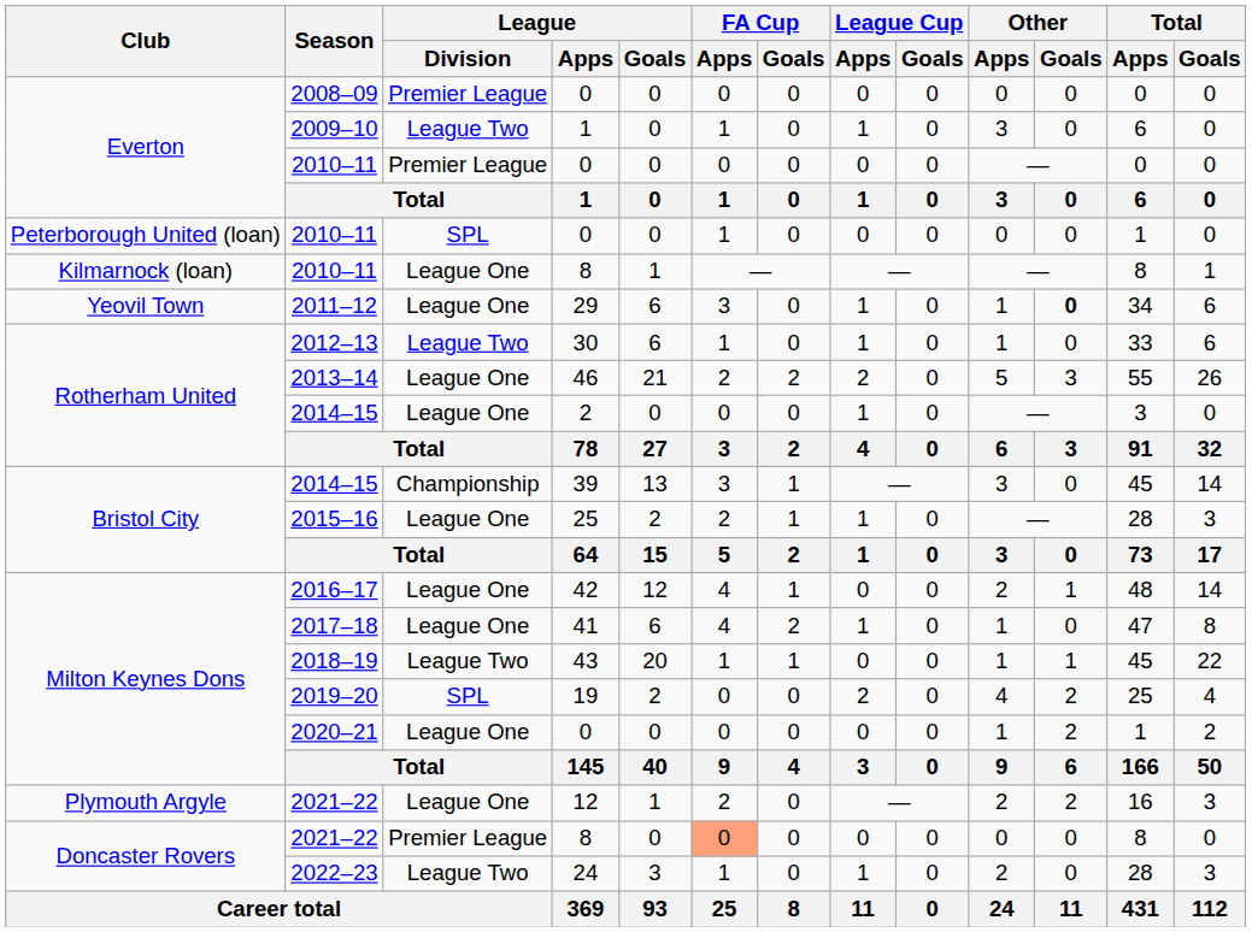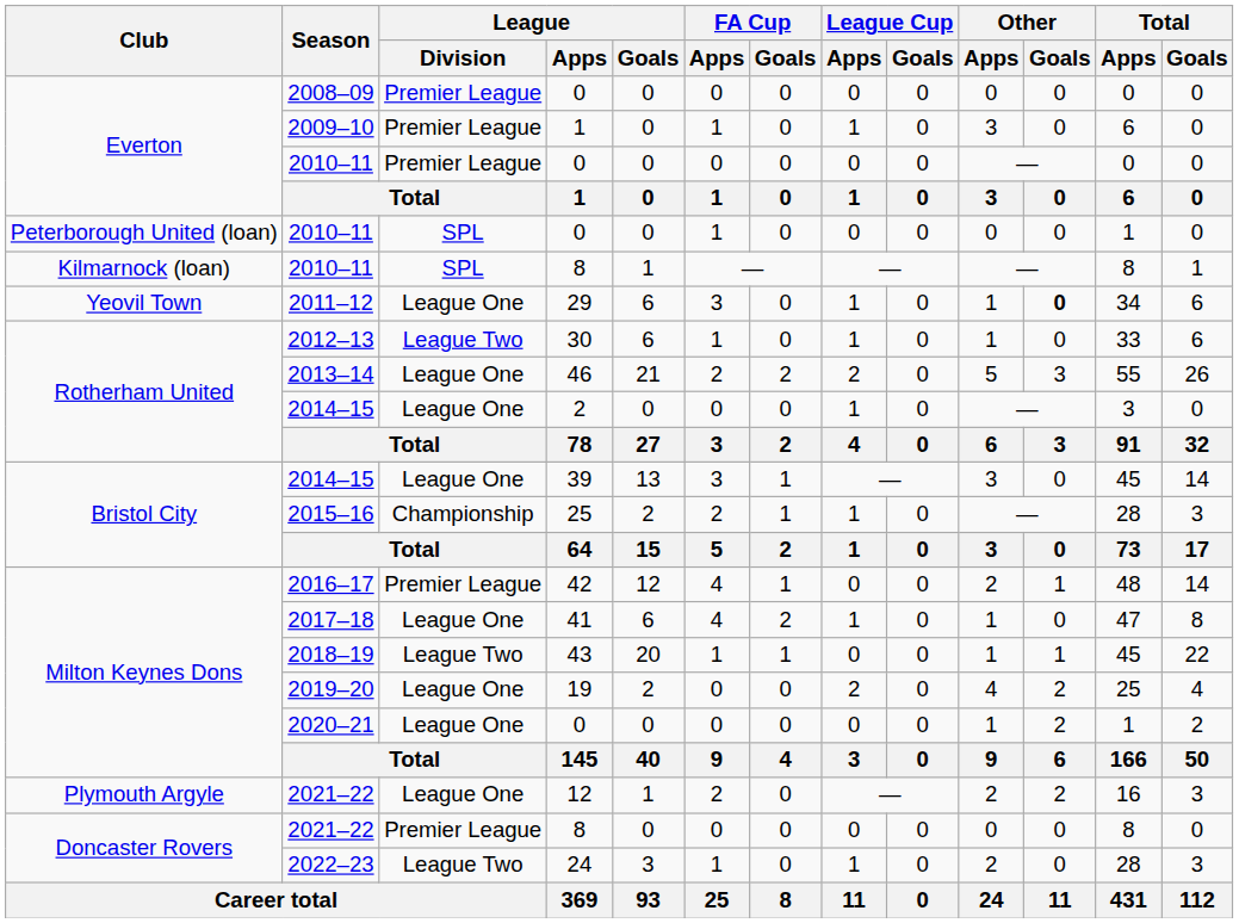 <table class=wikitable style="text-align: center">
 <tr>
 <th rowspan=2>Club</th>
 <th rowspan=2>Season</th>
 <th colspan=3>League</th>
 <th colspan=2><a href='#'>FA Cup</a></th>
 <th colspan=2><a href='#'>League Cup</a></th>
 <th colspan=2>Other</th>
 <th colspan=2>Total</th>
 </tr>
 <tr>
 <th>Division</th>
 <th>Apps</th>
 <th>Goals</th>
 <th>Apps</th>
 <th>Goals</th>
 <th>Apps</th>
 <th>Goals</th>
 <th>Apps</th>
 <th>Goals</th>
 <th>Apps</th>
 <th>Goals</th>
 </tr>
 <tr>
 <td rowspan=4><a href='#'>Everton</a></td>
 <td><a href='#'>2008–09</a></td>
 <td><a href='#'>Premier League</a></td>
 <td>0</td>
 <td>0</td>
 <td>0</td>
 <td>0</td>
 <td>0</td>
 <td>0</td>
 <td>0</td>
 <td>0</td>
 <td>0</td>
 <td>0</td>
 </tr>
 <tr>
 <td><a href='#'>2009–10</a></td>
-<td><a href='#'>League Two</a></td>
+<td>Premier League</td>
 <td>1</td>
 <td>0</td>
 <td>1</td>
 <td>0</td>
 <td>1</td>
 <td>0</td>
 <td>3</td>
 <td>0</td>
 <td>6</td>
 <td>0</td>
 </tr>
 <tr>
 <td><a href='#'>2010–11</a></td>
 <td>Premier League</td>
 <td>0</td>
 <td>0</td>
 <td>0</td>
 <td>0</td>
 <td>0</td>
 <td>0</td>
 <td colspan=2>—</td>
 <td>0</td>
 <td>0</td>
 </tr>
 <tr>
 <th colspan=2>Total</th>
 <th>1</th>
 <th>0</th>
 <th>1</th>
 <th>0</th>
 <th>1</th>
 <th>0</th>
 <th>3</th>
 <th>0</th>
 <th>6</th>
 <th>0</th>
 </tr>
 <tr>
 <td><a href='#'>Peterborough United</a> (loan)</td>
 <td><a href='#'>2010–11</a></td>
 <td><a href='#'>SPL</a></td>
 <td>0</td>
 <td>0</td>
 <td>1</td>
 <td>0</td>
 <td>0</td>
 <td>0</td>
 <td>0</td>
 <td>0</td>
 <td>1</td>
 <td>0</td>
 </tr>
 <tr>
 <td><a href='#'>Kilmarnock</a> (loan)</td>
 <td><a href='#'>2010–11</a></td>
-<td>League One</td>
+<td><a href='#'>SPL</a></td>
 <td>8</td>
 <td>1</td>
 <td colspan=2>—</td>
 <td colspan=2>—</td>
 <td colspan=2>—</td>
 <td>8</td>
 <td>1</td>
 </tr>
 <tr>
 <td><a href='#'>Yeovil Town</a></td>
 <td><a href='#'>2011–12</a></td>
 <td>League One</td>
 <td>29</td>
 <td>6</td>
 <td>3</td>
 <td>0</td>
 <td>1</td>
 <td>0</td>
 <td>1</td>
 <td><strong>0</strong></td>
 <td>34</td>
 <td>6</td>
 </tr>
 <tr>
 <td rowspan=4><a href='#'>Rotherham United</a></td>
 <td><a href='#'>2012–13</a></td>
 <td><a href='#'>League Two</a></td>
 <td>30</td>
 <td>6</td>
 <td>1</td>
 <td>0</td>
 <td>1</td>
 <td>0</td>
 <td>1</td>
 <td>0</td>
 <td>33</td>
 <td>6</td>
 </tr>
 <tr>
 <td><a href='#'>2013–14</a></td>
 <td>League One</td>
 <td>46</td>
 <td>21</td>
 <td>2</td>
 <td>2</td>
 <td>2</td>
 <td>0</td>
 <td>5</td>
 <td>3</td>
 <td>55</td>
 <td>26</td>
 </tr>
 <tr>
 <td><a href='#'>2014–15</a></td>
 <td>League One</td>
 <td>2</td>
 <td>0</td>
 <td>0</td>
 <td>0</td>
 <td>1</td>
 <td>0</td>
 <td colspan=2>—</td>
 <td>3</td>
 <td>0</td>
 </tr>
 <tr>
 <th colspan=2>Total</th>
 <th>78</th>
 <th>27</th>
 <th>3</th>
 <th>2</th>
 <th>4</th>
 <th>0</th>
 <th>6</th>
 <th>3</th>
 <th>91</th>
 <th>32</th>
 </tr>
 <tr>
 <td rowspan=3><a href='#'>Bristol City</a></td>
 <td><a href='#'>2014–15</a></td>
-<td>Championship</td>
+<td>League One</td>
 <td>39</td>
 <td>13</td>
 <td>3</td>
 <td>1</td>
 <td colspan=2>—</td>
 <td>3</td>
 <td>0</td>
 <td>45</td>
 <td>14</td>
 </tr>
 <tr>
 <td><a href='#'>2015–16</a></td>
-<td>League One</td>
+<td>Championship</td>
 <td>25</td>
 <td>2</td>
 <td>2</td>
 <td>1</td>
 <td>1</td>
 <td>0</td>
 <td colspan=2>—</td>
 <td>28</td>
 <td>3</td>
 </tr>
 <tr>
 <th colspan=2>Total</th>
 <th>64</th>
 <th>15</th>
 <th>5</th>
 <th>2</th>
 <th>1</th>
 <th>0</th>
 <th>3</th>
 <th>0</th>
 <th>73</th>
 <th>17</th>
 </tr>
 <tr>
 <td rowspan=6><a href='#'>Milton Keynes Dons</a></td>
 <td><a href='#'>2016–17</a></td>
-<td>League One</td>
+<td>Premier League</td>
 <td>42</td>
 <td>12</td>
 <td>4</td>
 <td>1</td>
 <td>0</td>
 <td>0</td>
 <td>2</td>
 <td>1</td>
 <td>48</td>
 <td>14</td>
 </tr>
 <tr>
 <td><a href='#'>2017–18</a></td>
 <td>League One</td>
 <td>41</td>
 <td>6</td>
 <td>4</td>
 <td>2</td>
 <td>1</td>
 <td>0</td>
 <td>1</td>
 <td>0</td>
 <td>47</td>
 <td>8</td>
 </tr>
 <tr>
 <td><a href='#'>2018–19</a></td>
 <td>League Two</td>
 <td>43</td>
 <td>20</td>
 <td>1</td>
 <td>1</td>
 <td>0</td>
 <td>0</td>
 <td>1</td>
 <td>1</td>
 <td>45</td>
 <td>22</td>
 </tr>
 <tr>
 <td><a href='#'>2019–20</a></td>
-<td><a href='#'>SPL</a></td>
+<td>League One</td>
 <td>19</td>
 <td>2</td>
 <td>0</td>
 <td>0</td>
 <td>2</td>
 <td>0</td>
 <td>4</td>
 <td>2</td>
 <td>25</td>
 <td>4</td>
 </tr>
 <tr>
 <td><a href='#'>2020–21</a></td>
 <td>League One</td>
 <td>0</td>
 <td>0</td>
 <td>0</td>
 <td>0</td>
 <td>0</td>
 <td>0</td>
 <td>1</td>
 <td>2</td>
 <td>1</td>
 <td>2</td>
 </tr>
 <tr>
 <th colspan=2>Total</th>
 <th>145</th>
 <th>40</th>
 <th>9</th>
 <th>4</th>
 <th>3</th>
 <th>0</th>
 <th>9</th>
 <th>6</th>
 <th>166</th>
 <th>50</th>
 </tr>
 <tr>
 <td><a href='#'>Plymouth Argyle</a></td>
 <td><a href='#'>2021–22</a></td>
 <td>League One</td>
 <td>12</td>
 <td>1</td>
 <td>2</td>
 <td>0</td>
 <td colspan=2>—</td>
 <td>2</td>
 <td>2</td>
 <td>16</td>
 <td>3</td>
 </tr>
 <tr>
 <td rowspan="2"><a href='#'>Doncaster Rovers</a></td>
 <td><a href='#'>2021–22</a></td>
 <td>Premier League</td>
 <td>8</td>
 <td>0</td>
-<td style="background: lightsalmon;">0</td>
+<td>0</td>
 <td>0</td>
 <td>0</td>
 <td>0</td>
 <td>0</td>
 <td>0</td>
 <td>8</td>
 <td>0</td>
 </tr>
 <tr>
 <td><a href='#'>2022–23</a></td>
 <td>League Two</td>
 <td>24</td>
 <td>3</td>
 <td>1</td>
 <td>0</td>
 <td>1</td>
 <td>0</td>
 <td>2</td>
 <td>0</td>
 <td>28</td>
 <td>3</td>
 </tr>
 <tr>
 <th colspan="3">Career total</th>
 <th>369</th>
 <th>93</th>
 <th>25</th>
 <th>8</th>
 <th>11</th>
 <th>0</th>
 <th>24</th>
 <th>11</th>
 <th>431</th>
 <th>112</th>
 </tr>
 </table>
